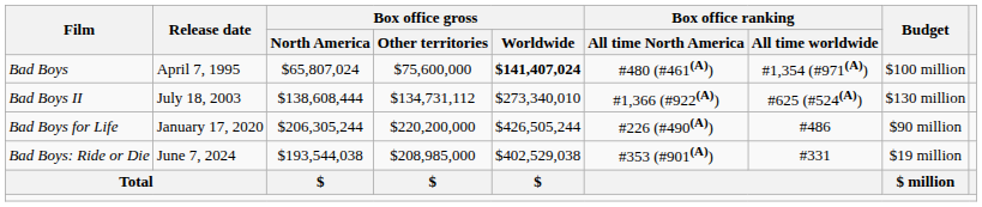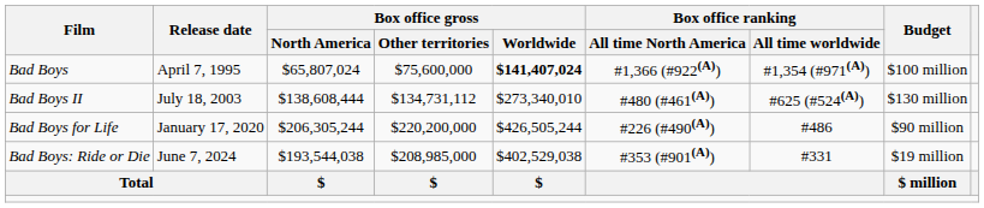 <table class="wikitable" style="text-align: center;">
 <tr>
 <th rowspan="2">Film</th>
 <th rowspan="2">Release date</th>
 <th colspan="3">Box office gross</th>
 <th colspan="2">Box office ranking</th>
 <th rowspan="2">Budget</th>
 <th rowspan="2"></th>
 </tr>
 <tr>
 <th>North America</th>
 <th>Other territories</th>
 <th>Worldwide</th>
 <th>All time North America</th>
 <th>All time worldwide</th>
 </tr>
 <tr>
 <td style="text-align: left;"><em>Bad Boys</em></td>
 <td style="text-align: left;">April 7, 1995</td>
 <td>$65,807,024</td>
 <td>$75,600,000</td>
 <td><strong>$141,407,024</strong></td>
-<td>#480 (#461<sup><strong>(A)</strong></sup>)</td>
+<td>#1,366 (#922<sup><strong>(A)</strong></sup>)</td>
 <td>#1,354 (#971<sup><strong>(A)</strong></sup>)</td>
 <td>$100 million</td>
 <td></td>
 </tr>
 <tr>
 <td style="text-align: left;"><em>Bad Boys II</em></td>
 <td style="text-align: left;">July 18, 2003</td>
 <td>$138,608,444</td>
 <td>$134,731,112</td>
 <td>$273,340,010</td>
-<td>#1,366 (#922<sup><strong>(A)</strong></sup>)</td>
+<td>#480 (#461<sup><strong>(A)</strong></sup>)</td>
 <td>#625 (#524<sup><strong>(A)</strong></sup>)</td>
 <td>$130 million</td>
 <td></td>
 </tr>
 <tr>
 <td style="text-align: left;"><em>Bad Boys for Life</em></td>
 <td style="text-align: left;">January 17, 2020</td>
 <td>$206,305,244</td>
 <td>$220,200,000</td>
 <td>$426,505,244</td>
 <td>#226 (#490<sup><strong>(A)</strong></sup>)</td>
 <td>#486</td>
 <td>$90 million</td>
 <td></td>
 </tr>
 <tr>
 <td style="text-align: left;"><em>Bad Boys: Ride or Die</em></td>
 <td style="text-align: left;">June 7, 2024</td>
 <td>$193,544,038</td>
 <td>$208,985,000</td>
 <td>$402,529,038</td>
 <td>#353 (#901<sup><strong>(A)</strong></sup>)</td>
 <td>#331</td>
 <td>$19 million</td>
 <td></td>
 </tr>
 <tr>
 <th colspan="2">Total</th>
 <th>$</th>
 <th>$</th>
 <th>$</th>
 <th colspan="2"></th>
 <th>$ million</th>
 <th></th>
 </tr>
 <tr>
 <td colspan="9" style="text-align: left;"></td>
 </tr>
 </table>
